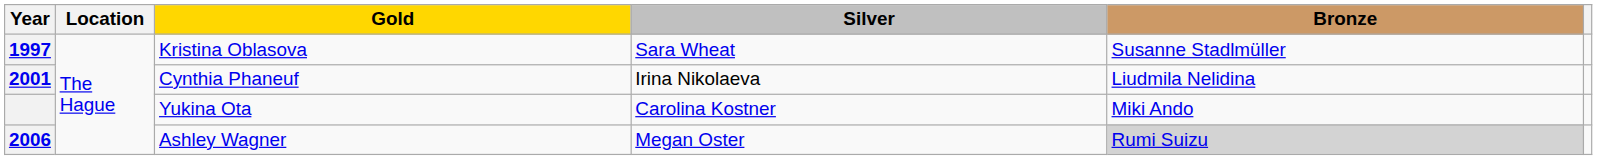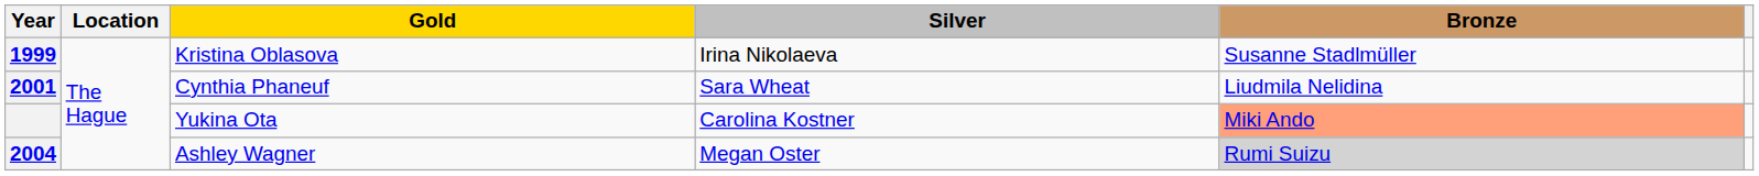 <table class="wikitable unsortable" style="text-align:left; width:85%">
 <tr>
 <th scope="col" style="text-align:center">Year</th>
 <th scope="col" style="text-align:center">Location</th>
 <td scope="col" style="text-align:center; width:30%; background:gold"><strong>Gold</strong></td>
 <td scope="col" style="text-align:center; width:30%; background:silver"><strong>Silver</strong></td>
 <td scope="col" style="text-align:center; width:30%; background:#c96"><strong>Bronze</strong></td>
 <th scope="col" style="text-align:center"></th>
 </tr>
 <tr>
-<th scope="row" style="text-align:left"><a href='#'>1997</a></th>
+<th scope="row" style="text-align:left"><a href='#'>1999</a></th>
 <td rowspan="4"><a href='#'>The Hague</a></td>
 <td> <a href='#'>Kristina Oblasova</a></td>
-<td> <a href='#'>Sara Wheat</a></td>
+<td> Irina Nikolaeva</td>
 <td> <a href='#'>Susanne Stadlmüller</a></td>
 <td></td>
 </tr>
 <tr>
 <th scope="row" style="text-align:left"><a href='#'>2001</a></th>
 <td> <a href='#'>Cynthia Phaneuf</a></td>
-<td> Irina Nikolaeva</td>
+<td> <a href='#'>Sara Wheat</a></td>
 <td> <a href='#'>Liudmila Nelidina</a></td>
 <td></td>
 </tr>
 <tr>
 <th scope="row" style="text-align:left"></th>
 <td> <a href='#'>Yukina Ota</a></td>
 <td> <a href='#'>Carolina Kostner</a></td>
-<td> <a href='#'>Miki Ando</a></td>
+<td style="background: lightsalmon;"> <a href='#'>Miki Ando</a></td>
 <td></td>
 </tr>
 <tr>
-<th scope="row" style="text-align:left"><a href='#'>2006</a></th>
+<th scope="row" style="text-align:left"><a href='#'>2004</a></th>
 <td> <a href='#'>Ashley Wagner</a></td>
 <td> <a href='#'>Megan Oster</a></td>
 <td style="background: lightgrey;"> <a href='#'>Rumi Suizu</a></td>
 <td></td>
 </tr>
 </table>
